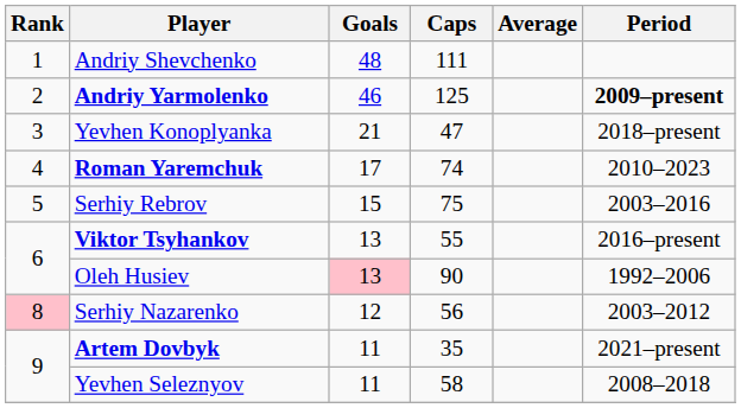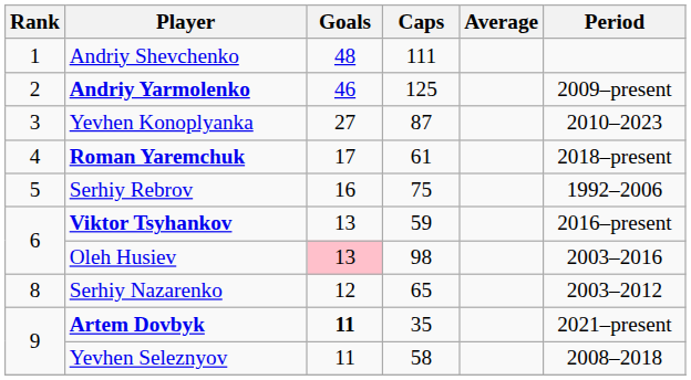 <table class="wikitable sortable" style="font-size:100%; text-align:center;">
 <tr>
 <th width=25px>Rank</th>
 <th width=175px>Player</th>
 <th width=50px>Goals</th>
 <th width=50px>Caps</th>
 <th width=50px>Average</th>
 <th width=100px>Period</th>
 </tr>
 <tr>
 <td>1</td>
 <td style="text-align:left;"><a href='#'>Andriy Shevchenko</a></td>
 <td><a href='#'>48</a></td>
 <td>111</td>
 <td></td>
 <td></td>
 </tr>
 <tr>
 <td>2</td>
 <td style="text-align:left;"><strong><a href='#'>Andriy Yarmolenko</a></strong></td>
 <td><a href='#'>46</a></td>
 <td>125</td>
 <td></td>
-<td><strong>2009–present</strong></td>
+<td>2009–present</td>
 </tr>
 <tr>
 <td>3</td>
 <td style="text-align:left;"><a href='#'>Yevhen Konoplyanka</a></td>
-<td>21</td>
-<td>47</td>
+<td>27</td>
+<td>87</td>
 <td></td>
-<td>2018–present</td>
+<td>2010–2023</td>
 </tr>
 <tr>
 <td>4</td>
 <td style="text-align:left;"><strong><a href='#'>Roman Yaremchuk</a></strong></td>
 <td>17</td>
-<td>74</td>
+<td>61</td>
 <td></td>
-<td>2010–2023</td>
+<td>2018–present</td>
 </tr>
 <tr>
 <td>5</td>
 <td style="text-align:left;"><a href='#'>Serhiy Rebrov</a></td>
-<td>15</td>
+<td>16</td>
 <td>75</td>
 <td></td>
-<td>2003–2016</td>
+<td>1992–2006</td>
 </tr>
 <tr>
 <td rowspan="2">6</td>
 <td style="text-align:left;"><strong><a href='#'>Viktor Tsyhankov</a></strong></td>
 <td>13</td>
-<td>55</td>
+<td>59</td>
 <td></td>
 <td>2016–present</td>
 </tr>
 <tr>
 <td style="text-align:left;"><a href='#'>Oleh Husiev</a></td>
 <td style="background: pink;">13</td>
-<td>90</td>
+<td>98</td>
 <td></td>
-<td>1992–2006</td>
+<td>2003–2016</td>
 </tr>
 <tr>
-<td style="background: pink;">8</td>
+<td>8</td>
 <td style="text-align:left;"><a href='#'>Serhiy Nazarenko</a></td>
 <td>12</td>
-<td>56</td>
+<td>65</td>
 <td></td>
 <td>2003–2012</td>
 </tr>
 <tr>
 <td rowspan="2">9</td>
 <td style="text-align:left;"><strong><a href='#'>Artem Dovbyk</a></strong></td>
-<td>11</td>
+<td><strong>11</strong></td>
 <td>35</td>
 <td></td>
 <td>2021–present</td>
 </tr>
 <tr>
 <td style="text-align:left;"><a href='#'>Yevhen Seleznyov</a></td>
 <td>11</td>
 <td>58</td>
 <td></td>
 <td>2008–2018</td>
 </tr>
 <tr>
 </tr>
 </table>
